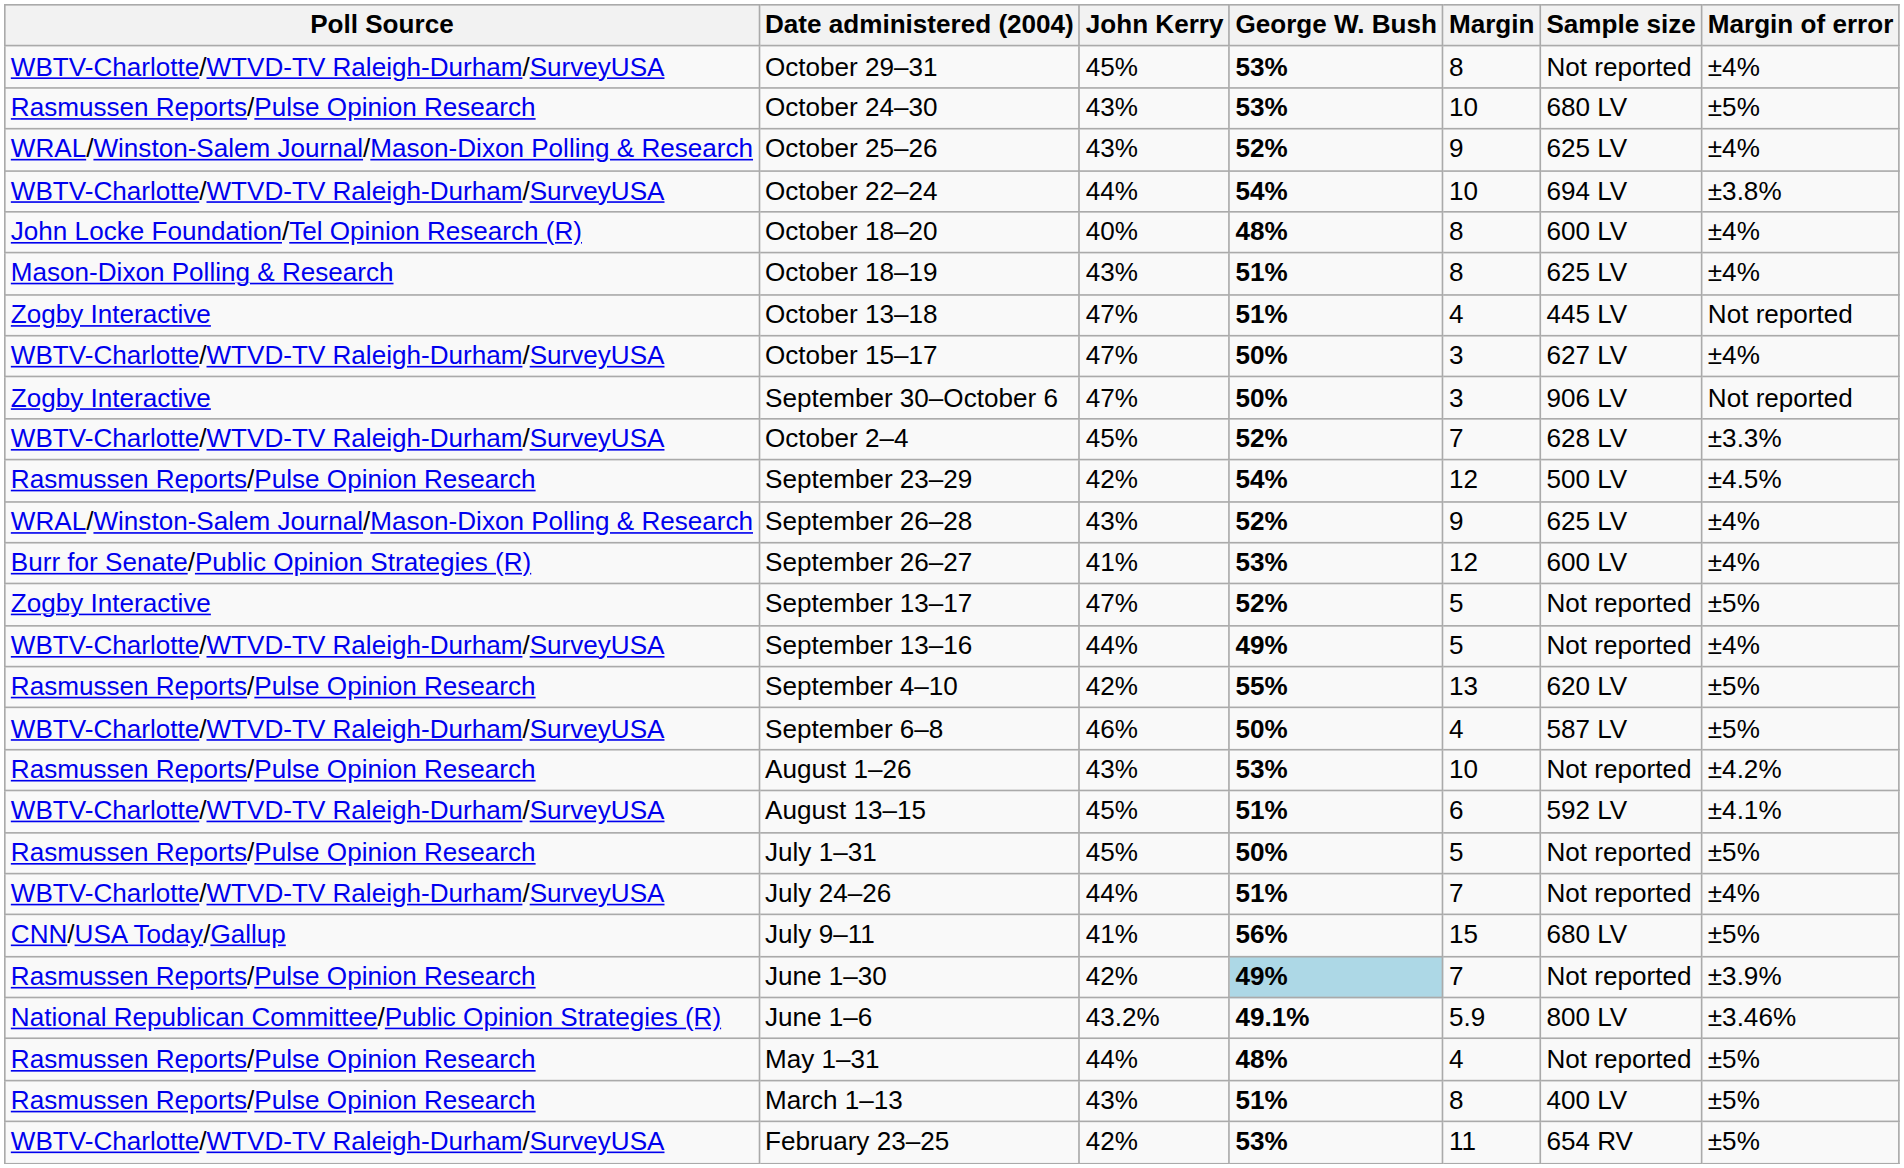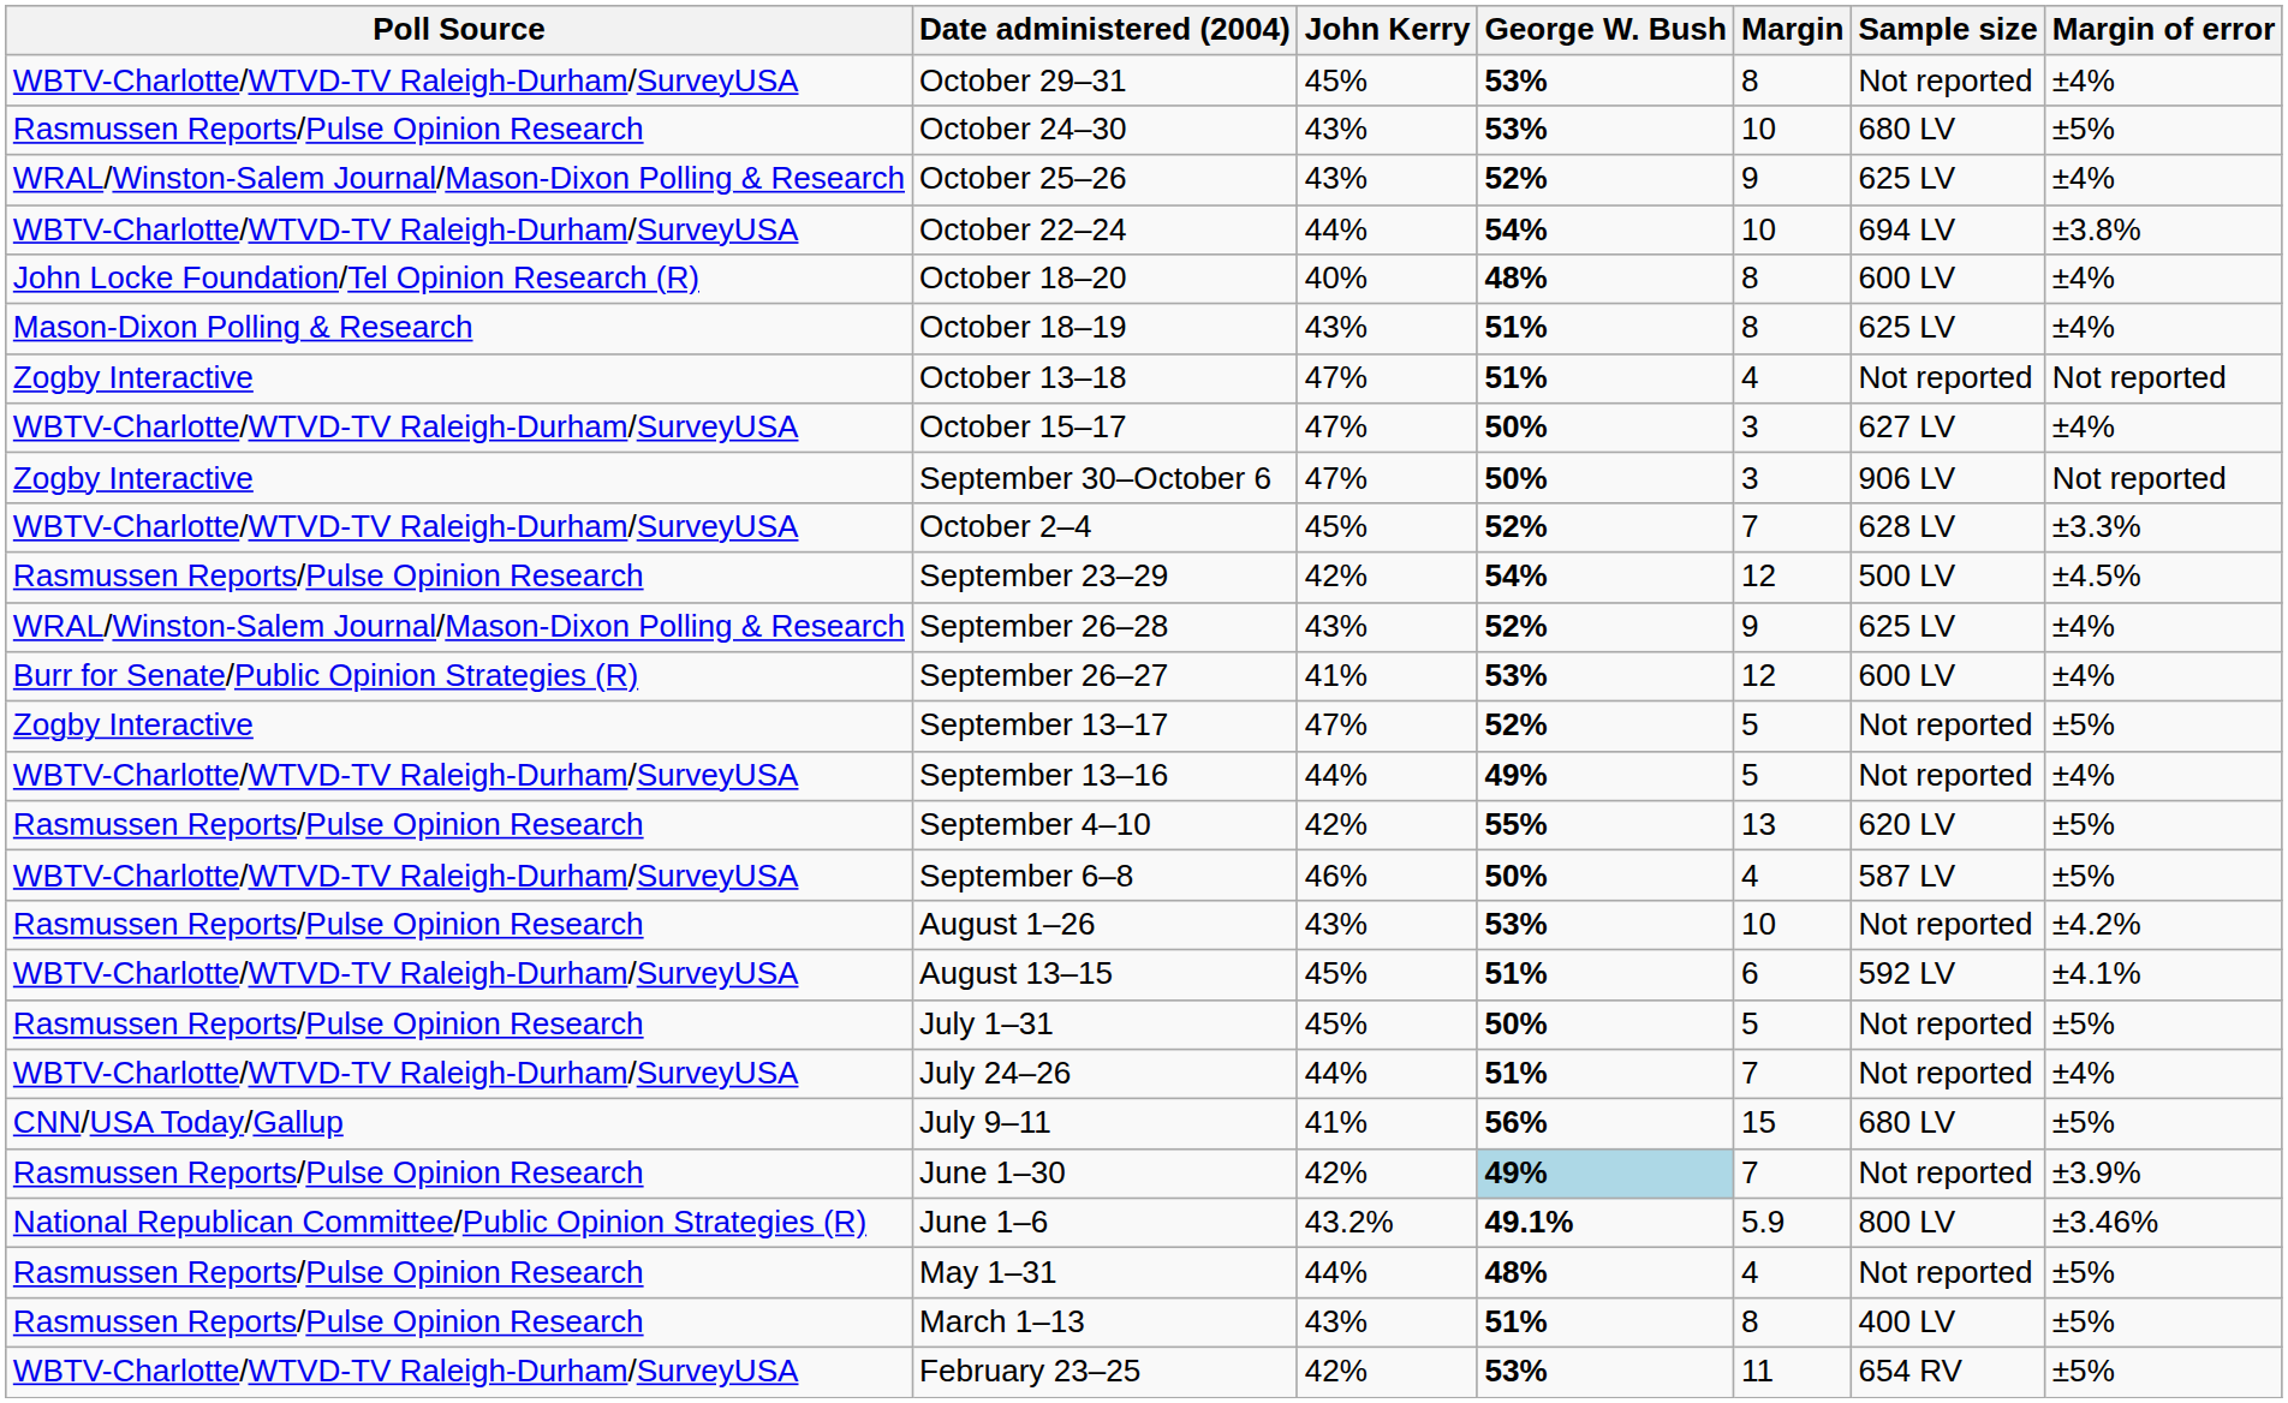 <table class="wikitable">
 <tr>
 <th>Poll Source</th>
 <th>Date administered (2004)</th>
 <th>John Kerry</th>
 <th>George W. Bush</th>
 <th>Margin</th>
 <th>Sample size</th>
 <th>Margin of error</th>
 </tr>
 <tr>
 <td><a href='#'>WBTV-Charlotte</a>/<a href='#'>WTVD-TV Raleigh-Durham</a>/<a href='#'>SurveyUSA</a></td>
 <td>October 29–31</td>
 <td>45%</td>
 <td><strong>53%</strong></td>
 <td>8</td>
 <td>Not reported</td>
 <td>±4%</td>
 </tr>
 <tr>
 <td><a href='#'>Rasmussen Reports</a>/<a href='#'>Pulse Opinion Research</a></td>
 <td>October 24–30</td>
 <td>43%</td>
 <td><strong>53%</strong></td>
 <td>10</td>
 <td>680 LV</td>
 <td>±5%</td>
 </tr>
 <tr>
 <td><a href='#'>WRAL</a>/<a href='#'>Winston-Salem Journal</a>/<a href='#'>Mason-Dixon Polling & Research</a></td>
 <td>October 25–26</td>
 <td>43%</td>
 <td><strong>52%</strong></td>
 <td>9</td>
 <td>625 LV</td>
 <td>±4%</td>
 </tr>
 <tr>
 <td><a href='#'>WBTV-Charlotte</a>/<a href='#'>WTVD-TV Raleigh-Durham</a>/<a href='#'>SurveyUSA</a></td>
 <td>October 22–24</td>
 <td>44%</td>
 <td><strong>54%</strong></td>
 <td>10</td>
 <td>694 LV</td>
 <td>±3.8%</td>
 </tr>
 <tr>
 <td><a href='#'>John Locke Foundation</a>/<a href='#'>Tel Opinion Research (R)</a></td>
 <td>October 18–20</td>
 <td>40%</td>
 <td><strong>48%</strong></td>
 <td>8</td>
 <td>600 LV</td>
 <td>±4%</td>
 </tr>
 <tr>
 <td><a href='#'>Mason-Dixon Polling & Research</a></td>
 <td>October 18–19</td>
 <td>43%</td>
 <td><strong>51%</strong></td>
 <td>8</td>
 <td>625 LV</td>
 <td>±4%</td>
 </tr>
 <tr>
 <td><a href='#'>Zogby Interactive</a></td>
 <td>October 13–18</td>
 <td>47%</td>
 <td><strong>51%</strong></td>
 <td>4</td>
-<td>445 LV</td>
+<td>Not reported</td>
 <td>Not reported</td>
 </tr>
 <tr>
 <td><a href='#'>WBTV-Charlotte</a>/<a href='#'>WTVD-TV Raleigh-Durham</a>/<a href='#'>SurveyUSA</a></td>
 <td>October 15–17</td>
 <td>47%</td>
 <td><strong>50%</strong></td>
 <td>3</td>
 <td>627 LV</td>
 <td>±4%</td>
 </tr>
 <tr>
 <td><a href='#'>Zogby Interactive</a></td>
 <td>September 30–October 6</td>
 <td>47%</td>
 <td><strong>50%</strong></td>
 <td>3</td>
 <td>906 LV</td>
 <td>Not reported</td>
 </tr>
 <tr>
 <td><a href='#'>WBTV-Charlotte</a>/<a href='#'>WTVD-TV Raleigh-Durham</a>/<a href='#'>SurveyUSA</a></td>
 <td>October 2–4</td>
 <td>45%</td>
 <td><strong>52%</strong></td>
 <td>7</td>
 <td>628 LV</td>
 <td>±3.3%</td>
 </tr>
 <tr>
 <td><a href='#'>Rasmussen Reports</a>/<a href='#'>Pulse Opinion Research</a></td>
 <td>September 23–29</td>
 <td>42%</td>
 <td><strong>54%</strong></td>
 <td>12</td>
 <td>500 LV</td>
 <td>±4.5%</td>
 </tr>
 <tr>
 <td><a href='#'>WRAL</a>/<a href='#'>Winston-Salem Journal</a>/<a href='#'>Mason-Dixon Polling & Research</a></td>
 <td>September 26–28</td>
 <td>43%</td>
 <td><strong>52%</strong></td>
 <td>9</td>
 <td>625 LV</td>
 <td>±4%</td>
 </tr>
 <tr>
 <td><a href='#'>Burr for Senate</a>/<a href='#'>Public Opinion Strategies (R)</a></td>
 <td>September 26–27</td>
 <td>41%</td>
 <td><strong>53%</strong></td>
 <td>12</td>
 <td>600 LV</td>
 <td>±4%</td>
 </tr>
 <tr>
 <td><a href='#'>Zogby Interactive</a></td>
 <td>September 13–17</td>
 <td>47%</td>
 <td><strong>52%</strong></td>
 <td>5</td>
 <td>Not reported</td>
 <td>±5%</td>
 </tr>
 <tr>
 <td><a href='#'>WBTV-Charlotte</a>/<a href='#'>WTVD-TV Raleigh-Durham</a>/<a href='#'>SurveyUSA</a></td>
 <td>September 13–16</td>
 <td>44%</td>
 <td><strong>49%</strong></td>
 <td>5</td>
 <td>Not reported</td>
 <td>±4%</td>
 </tr>
 <tr>
 <td><a href='#'>Rasmussen Reports</a>/<a href='#'>Pulse Opinion Research</a></td>
 <td>September 4–10</td>
 <td>42%</td>
 <td><strong>55%</strong></td>
 <td>13</td>
 <td>620 LV</td>
 <td>±5%</td>
 </tr>
 <tr>
 <td><a href='#'>WBTV-Charlotte</a>/<a href='#'>WTVD-TV Raleigh-Durham</a>/<a href='#'>SurveyUSA</a></td>
 <td>September 6–8</td>
 <td>46%</td>
 <td><strong>50%</strong></td>
 <td>4</td>
 <td>587 LV</td>
 <td>±5%</td>
 </tr>
 <tr>
 <td><a href='#'>Rasmussen Reports</a>/<a href='#'>Pulse Opinion Research</a></td>
 <td>August 1–26</td>
 <td>43%</td>
 <td><strong>53%</strong></td>
 <td>10</td>
 <td>Not reported</td>
 <td>±4.2%</td>
 </tr>
 <tr>
 <td><a href='#'>WBTV-Charlotte</a>/<a href='#'>WTVD-TV Raleigh-Durham</a>/<a href='#'>SurveyUSA</a></td>
 <td>August 13–15</td>
 <td>45%</td>
 <td><strong>51%</strong></td>
 <td>6</td>
 <td>592 LV</td>
 <td>±4.1%</td>
 </tr>
 <tr>
 <td><a href='#'>Rasmussen Reports</a>/<a href='#'>Pulse Opinion Research</a></td>
 <td>July 1–31</td>
 <td>45%</td>
 <td><strong>50%</strong></td>
 <td>5</td>
 <td>Not reported</td>
 <td>±5%</td>
 </tr>
 <tr>
 <td><a href='#'>WBTV-Charlotte</a>/<a href='#'>WTVD-TV Raleigh-Durham</a>/<a href='#'>SurveyUSA</a></td>
 <td>July 24–26</td>
 <td>44%</td>
 <td><strong>51%</strong></td>
 <td>7</td>
 <td>Not reported</td>
 <td>±4%</td>
 </tr>
 <tr>
 <td><a href='#'>CNN</a>/<a href='#'>USA Today</a>/<a href='#'>Gallup</a></td>
 <td>July 9–11</td>
 <td>41%</td>
 <td><strong>56%</strong></td>
 <td>15</td>
 <td>680 LV</td>
 <td>±5%</td>
 </tr>
 <tr>
 <td><a href='#'>Rasmussen Reports</a>/<a href='#'>Pulse Opinion Research</a></td>
 <td>June 1–30</td>
 <td>42%</td>
 <td style="background: lightblue;"><strong>49%</strong></td>
 <td>7</td>
 <td>Not reported</td>
 <td>±3.9%</td>
 </tr>
 <tr>
 <td><a href='#'>National Republican Committee</a>/<a href='#'>Public Opinion Strategies (R)</a></td>
 <td>June 1–6</td>
 <td>43.2%</td>
 <td><strong>49.1%</strong></td>
 <td>5.9</td>
 <td>800 LV</td>
 <td>±3.46%</td>
 </tr>
 <tr>
 <td><a href='#'>Rasmussen Reports</a>/<a href='#'>Pulse Opinion Research</a></td>
 <td>May 1–31</td>
 <td>44%</td>
 <td><strong>48%</strong></td>
 <td>4</td>
 <td>Not reported</td>
 <td>±5%</td>
 </tr>
 <tr>
 <td><a href='#'>Rasmussen Reports</a>/<a href='#'>Pulse Opinion Research</a></td>
 <td>March 1–13</td>
 <td>43%</td>
 <td><strong>51%</strong></td>
 <td>8</td>
 <td>400 LV</td>
 <td>±5%</td>
 </tr>
 <tr>
 <td><a href='#'>WBTV-Charlotte</a>/<a href='#'>WTVD-TV Raleigh-Durham</a>/<a href='#'>SurveyUSA</a></td>
 <td>February 23–25</td>
 <td>42%</td>
 <td><strong>53%</strong></td>
 <td>11</td>
 <td>654 RV</td>
 <td>±5%</td>
 </tr>
 </table>
